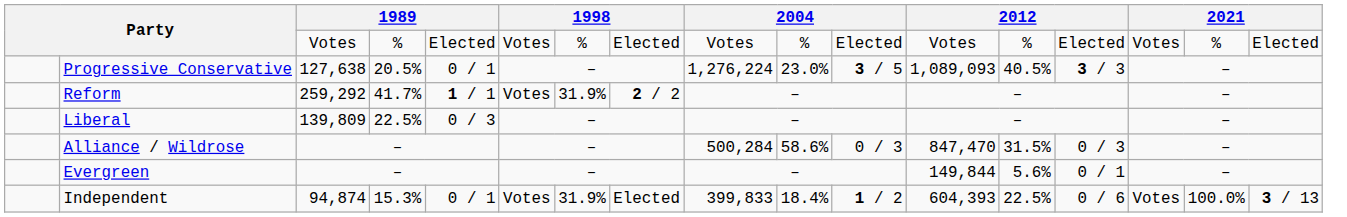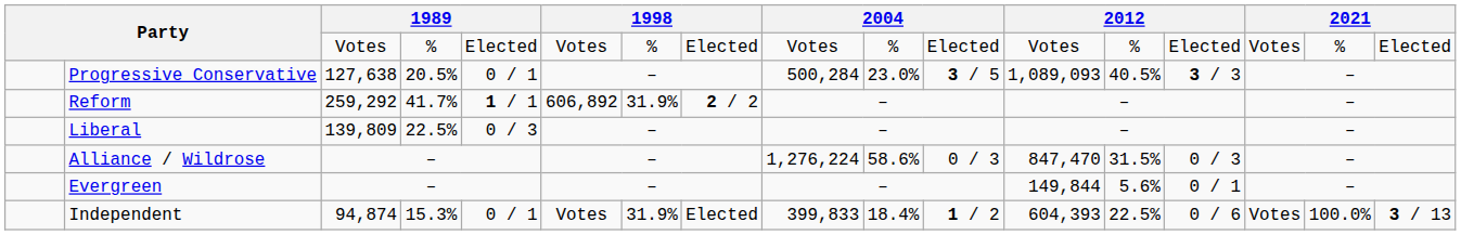 <table class=wikitable>
 <tr>
 <th rowspan=2 colspan=2>Party</th>
 <th colspan=3><a href='#'>1989</a></th>
 <th colspan=3><a href='#'>1998</a></th>
 <th colspan=3><a href='#'>2004</a></th>
 <th colspan=3><a href='#'>2012</a></th>
 <th colspan=3><a href='#'>2021</a></th>
 </tr>
 <tr>
 <td align=center>Votes</td>
 <td align=center>%</td>
 <td align=center>Elected</td>
 <td align=center>Votes</td>
 <td align=center>%</td>
 <td align=center>Elected</td>
 <td align=center>Votes</td>
 <td align=center>%</td>
 <td align=center>Elected</td>
 <td align=center>Votes</td>
 <td align=center>%</td>
 <td align=center>Elected</td>
 <td align=center>Votes</td>
 <td align=center>%</td>
 <td align=center>Elected</td>
 </tr>
 <tr>
 <td>     </td>
 <td><a href='#'>Progressive Conservative</a></td>
 <td align=right>127,638</td>
 <td align=right>20.5%</td>
 <td align=right>0 / 1</td>
 <td colspan=3 align=center>–</td>
-<td align=right>1,276,224</td>
+<td align=right>500,284</td>
 <td align=right>23.0%</td>
 <td align=right><strong>3</strong> / 5</td>
 <td align=right>1,089,093</td>
 <td align=right>40.5%</td>
 <td align=right><strong>3</strong> / 3</td>
 <td colspan=3 align=center>–</td>
 </tr>
 <tr>
 <td></td>
 <td><a href='#'>Reform</a></td>
 <td align=right>259,292</td>
 <td align=right>41.7%</td>
 <td align=right><strong>1</strong> / 1</td>
-<td align=center>Votes</td>
+<td align=right>606,892</td>
 <td align=right>31.9%</td>
 <td align=right><strong>2</strong> / 2</td>
 <td colspan=3 align=center>–</td>
 <td colspan=3 align=center>–</td>
 <td colspan=3 align=center>–</td>
 </tr>
 <tr>
 <td></td>
 <td><a href='#'>Liberal</a></td>
 <td align=right>139,809</td>
 <td align=right>22.5%</td>
 <td align=right>0 / 3</td>
 <td colspan=3 align=center>–</td>
 <td colspan=3 align=center>–</td>
 <td colspan=3 align=center>–</td>
 <td colspan=3 align=center>–</td>
 </tr>
 <tr>
 <td></td>
 <td><a href='#'>Alliance</a> / <a href='#'>Wildrose</a></td>
 <td colspan=3 align=center>–</td>
 <td colspan=3 align=center>–</td>
-<td align=right>500,284</td>
+<td align=right>1,276,224</td>
 <td align=right>58.6%</td>
 <td align=right>0 / 3</td>
 <td align=right>847,470</td>
 <td align=right>31.5%</td>
 <td align=right>0 / 3</td>
 <td colspan=3 align=center>–</td>
 </tr>
 <tr>
 <td></td>
 <td><a href='#'>Evergreen</a></td>
 <td colspan=3 align=center>–</td>
 <td colspan=3 align=center>–</td>
 <td colspan=3 align=center>–</td>
 <td align=right>149,844</td>
 <td align=right>5.6%</td>
 <td align=right>0 / 1</td>
 <td colspan=3 align=center>–</td>
 </tr>
 <tr>
 <td></td>
 <td>Independent</td>
 <td align=right>94,874</td>
 <td align=right>15.3%</td>
 <td align=right>0 / 1</td>
 <td align=center>Votes</td>
 <td align=right>31.9%</td>
 <td align=center>Elected</td>
 <td align=right>399,833</td>
 <td align=right>18.4%</td>
 <td align=right><strong>1</strong> / 2</td>
 <td align=right>604,393</td>
 <td align=right>22.5%</td>
 <td align=right>0 / 6</td>
 <td align=center>Votes</td>
 <td align=right>100.0%</td>
 <td align=right><strong>3</strong> / 13</td>
 </tr>
 </table>
